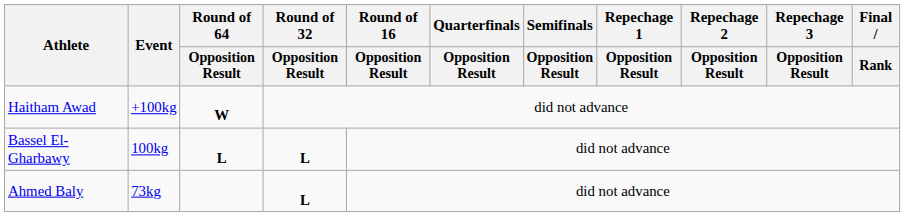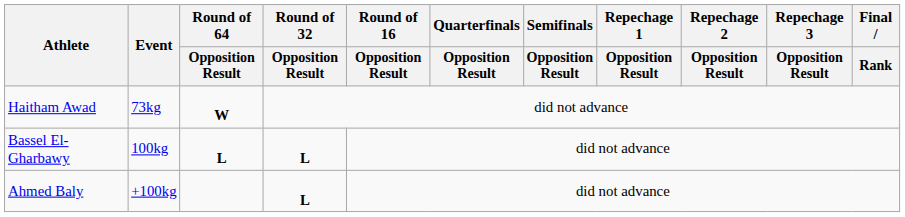 <table class="wikitable" style="font-size:90%">
 <tr>
 <th rowspan="2">Athlete</th>
 <th rowspan="2">Event</th>
 <th>Round of 64</th>
 <th>Round of 32</th>
 <th>Round of 16</th>
 <th>Quarterfinals</th>
 <th>Semifinals</th>
 <th>Repechage 1</th>
 <th>Repechage 2</th>
 <th>Repechage 3</th>
 <th colspan=2>Final / </th>
 </tr>
 <tr style="font-size:95%">
 <th>Opposition<br>Result</th>
 <th>Opposition<br>Result</th>
 <th>Opposition<br>Result</th>
 <th>Opposition<br>Result</th>
 <th>Opposition<br>Result</th>
 <th>Opposition<br>Result</th>
 <th>Opposition<br>Result</th>
 <th>Opposition<br>Result</th>
 <th>Rank</th>
 </tr>
 <tr>
 <td align=left><a href='#'>Haitham Awad</a></td>
-<td align=left><a href='#'>+100kg</a></td>
+<td align=left><a href='#'>73kg</a></td>
 <td align=center><br><strong>W</strong></td>
 <td align=center colspan=9>did not advance</td>
 </tr>
 <tr>
 <td align=left><a href='#'>Bassel El-Gharbawy</a></td>
 <td align=left><a href='#'>100kg</a></td>
 <td align=center><br><strong>L</strong></td>
 <td align=center><br><strong>L</strong></td>
 <td align=center colspan=8>did not advance</td>
 </tr>
 <tr>
 <td align=left><a href='#'>Ahmed Baly</a></td>
-<td align=left><a href='#'>73kg</a></td>
+<td align=left><a href='#'>+100kg</a></td>
 <td></td>
 <td align=center><br><strong>L</strong></td>
 <td align=center colspan=8>did not advance</td>
 </tr>
 </table>
